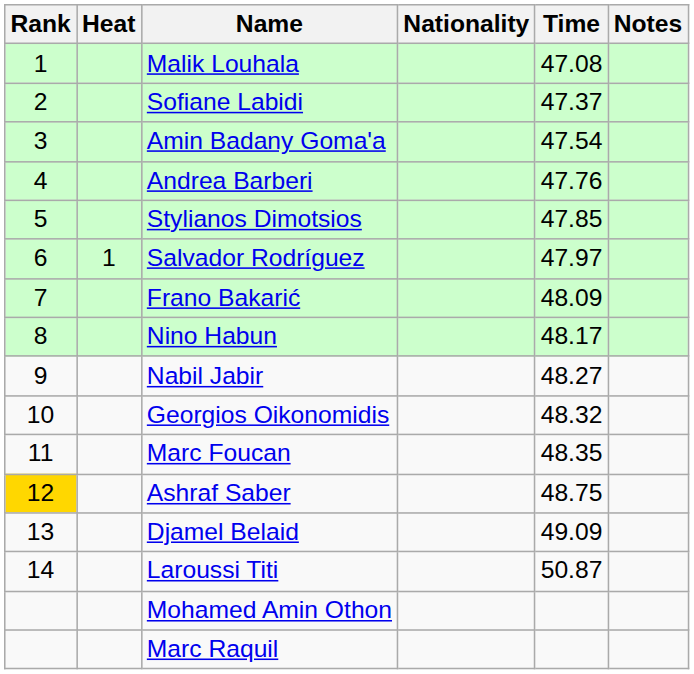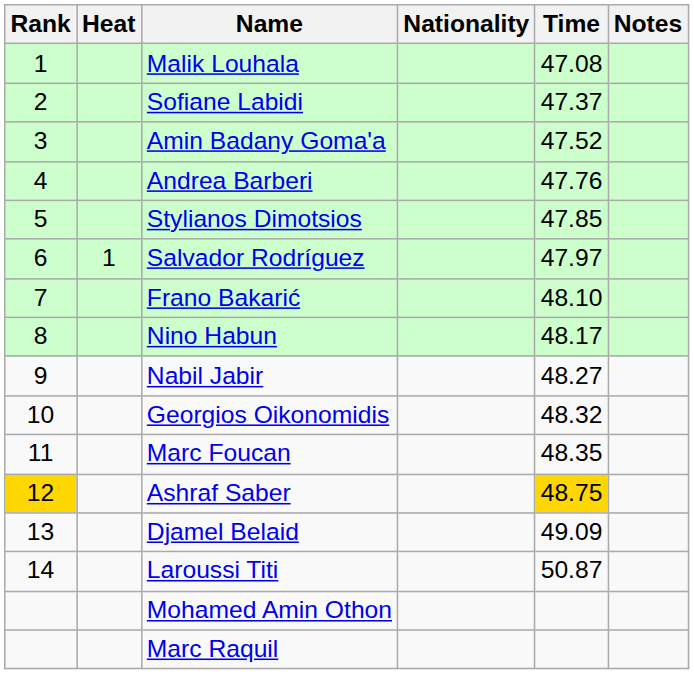 <table class="wikitable sortable" style="text-align:center">
 <tr>
 <th>Rank</th>
 <th>Heat</th>
 <th>Name</th>
 <th>Nationality</th>
 <th>Time</th>
 <th>Notes</th>
 </tr>
 <tr bgcolor=ccffcc>
 <td>1</td>
 <td></td>
 <td align=left><a href='#'>Malik Louhala</a></td>
 <td align=left></td>
 <td>47.08</td>
 <td></td>
 </tr>
 <tr bgcolor=ccffcc>
 <td>2</td>
 <td></td>
 <td align=left><a href='#'>Sofiane Labidi</a></td>
 <td align=left></td>
 <td>47.37</td>
 <td></td>
 </tr>
 <tr bgcolor=ccffcc>
 <td>3</td>
 <td></td>
 <td align=left><a href='#'>Amin Badany Goma'a</a></td>
 <td align=left></td>
-<td>47.54</td>
+<td>47.52</td>
 <td></td>
 </tr>
 <tr bgcolor=ccffcc>
 <td>4</td>
 <td></td>
 <td align=left><a href='#'>Andrea Barberi</a></td>
 <td align=left></td>
 <td>47.76</td>
 <td></td>
 </tr>
 <tr bgcolor=ccffcc>
 <td>5</td>
 <td></td>
 <td align=left><a href='#'>Stylianos Dimotsios</a></td>
 <td align=left></td>
 <td>47.85</td>
 <td></td>
 </tr>
 <tr bgcolor=ccffcc>
 <td>6</td>
 <td>1</td>
 <td align=left><a href='#'>Salvador Rodríguez</a></td>
 <td align=left></td>
 <td>47.97</td>
 <td></td>
 </tr>
 <tr bgcolor=ccffcc>
 <td>7</td>
 <td></td>
 <td align=left><a href='#'>Frano Bakarić</a></td>
 <td align=left></td>
-<td>48.09</td>
+<td>48.10</td>
 <td></td>
 </tr>
 <tr bgcolor=ccffcc>
 <td>8</td>
 <td></td>
 <td align=left><a href='#'>Nino Habun</a></td>
 <td align=left></td>
 <td>48.17</td>
 <td></td>
 </tr>
 <tr>
 <td>9</td>
 <td></td>
 <td align=left><a href='#'>Nabil Jabir</a></td>
 <td align=left></td>
 <td>48.27</td>
 <td></td>
 </tr>
 <tr>
 <td>10</td>
 <td></td>
 <td align=left><a href='#'>Georgios Oikonomidis</a></td>
 <td align=left></td>
 <td>48.32</td>
 <td></td>
 </tr>
 <tr>
 <td>11</td>
 <td></td>
 <td align=left><a href='#'>Marc Foucan</a></td>
 <td align=left></td>
 <td>48.35</td>
 <td></td>
 </tr>
 <tr>
 <td style="background: gold;">12</td>
 <td></td>
 <td align=left><a href='#'>Ashraf Saber</a></td>
 <td align=left></td>
-<td>48.75</td>
+<td style="background: gold;">48.75</td>
 <td></td>
 </tr>
 <tr>
 <td>13</td>
 <td></td>
 <td align=left><a href='#'>Djamel Belaid</a></td>
 <td align=left></td>
 <td>49.09</td>
 <td></td>
 </tr>
 <tr>
 <td>14</td>
 <td></td>
 <td align=left><a href='#'>Laroussi Titi</a></td>
 <td align=left></td>
 <td>50.87</td>
 <td></td>
 </tr>
 <tr>
 <td></td>
 <td></td>
 <td align=left><a href='#'>Mohamed Amin Othon</a></td>
 <td align=left></td>
 <td></td>
 <td></td>
 </tr>
 <tr>
 <td></td>
 <td></td>
 <td align=left><a href='#'>Marc Raquil</a></td>
 <td align=left></td>
 <td></td>
 <td></td>
 </tr>
 </table>
